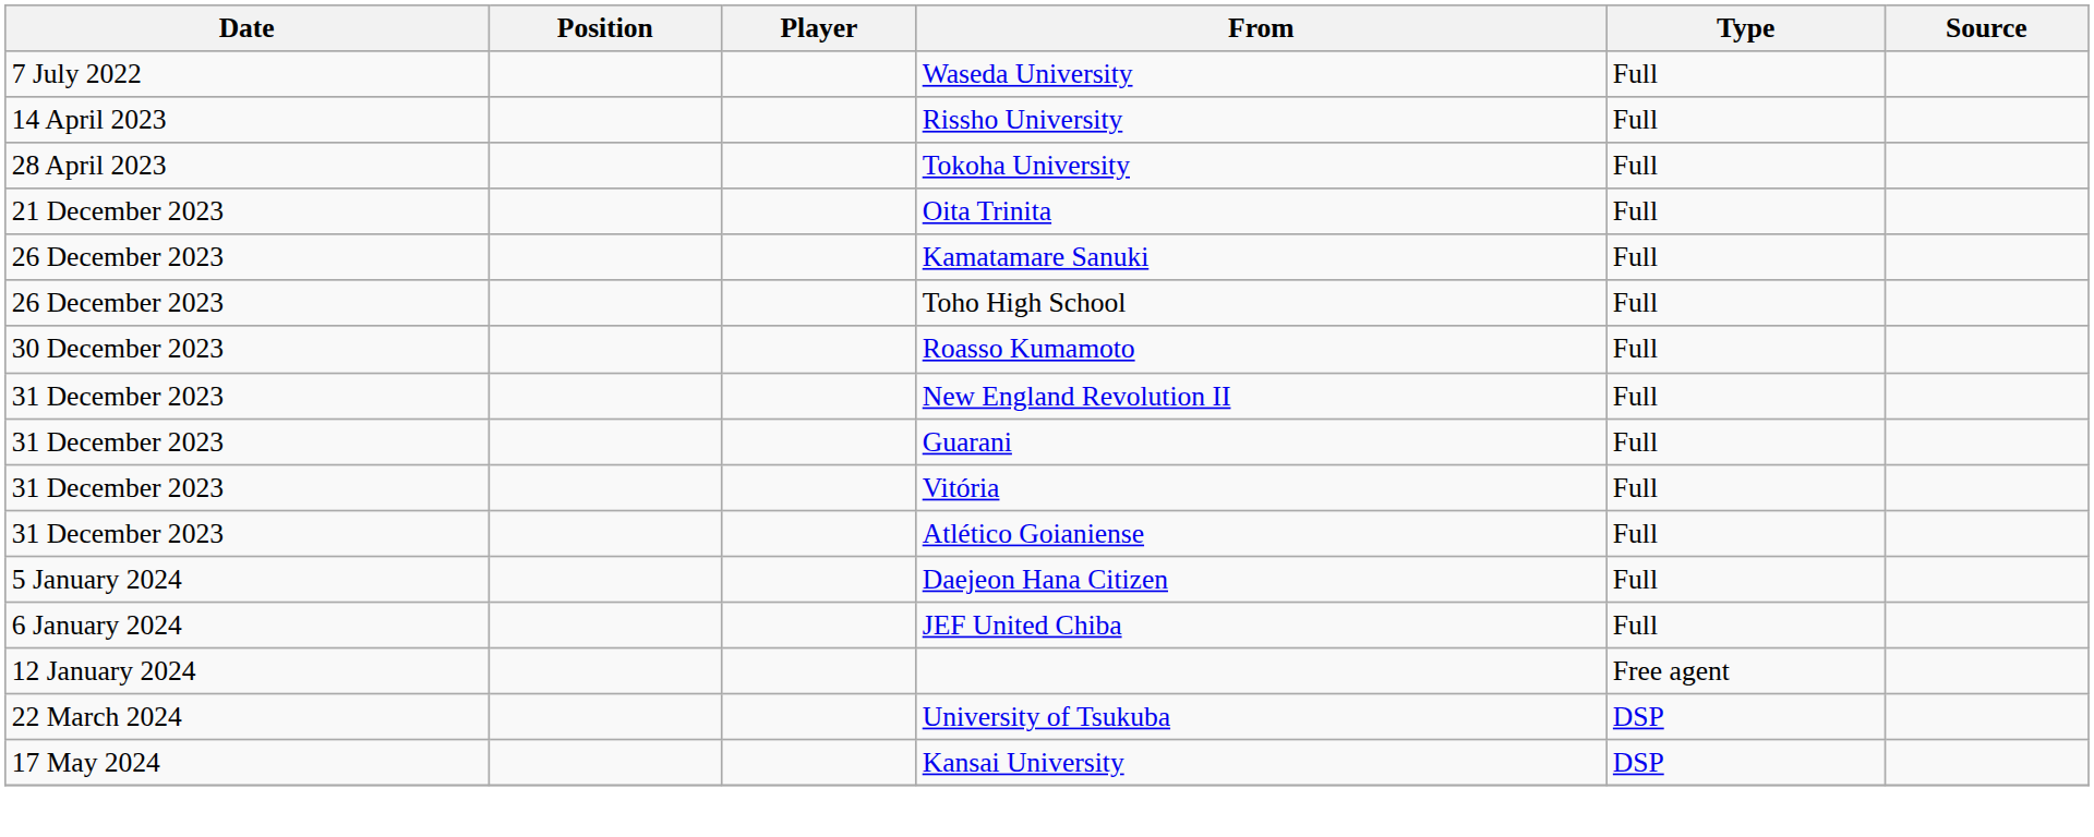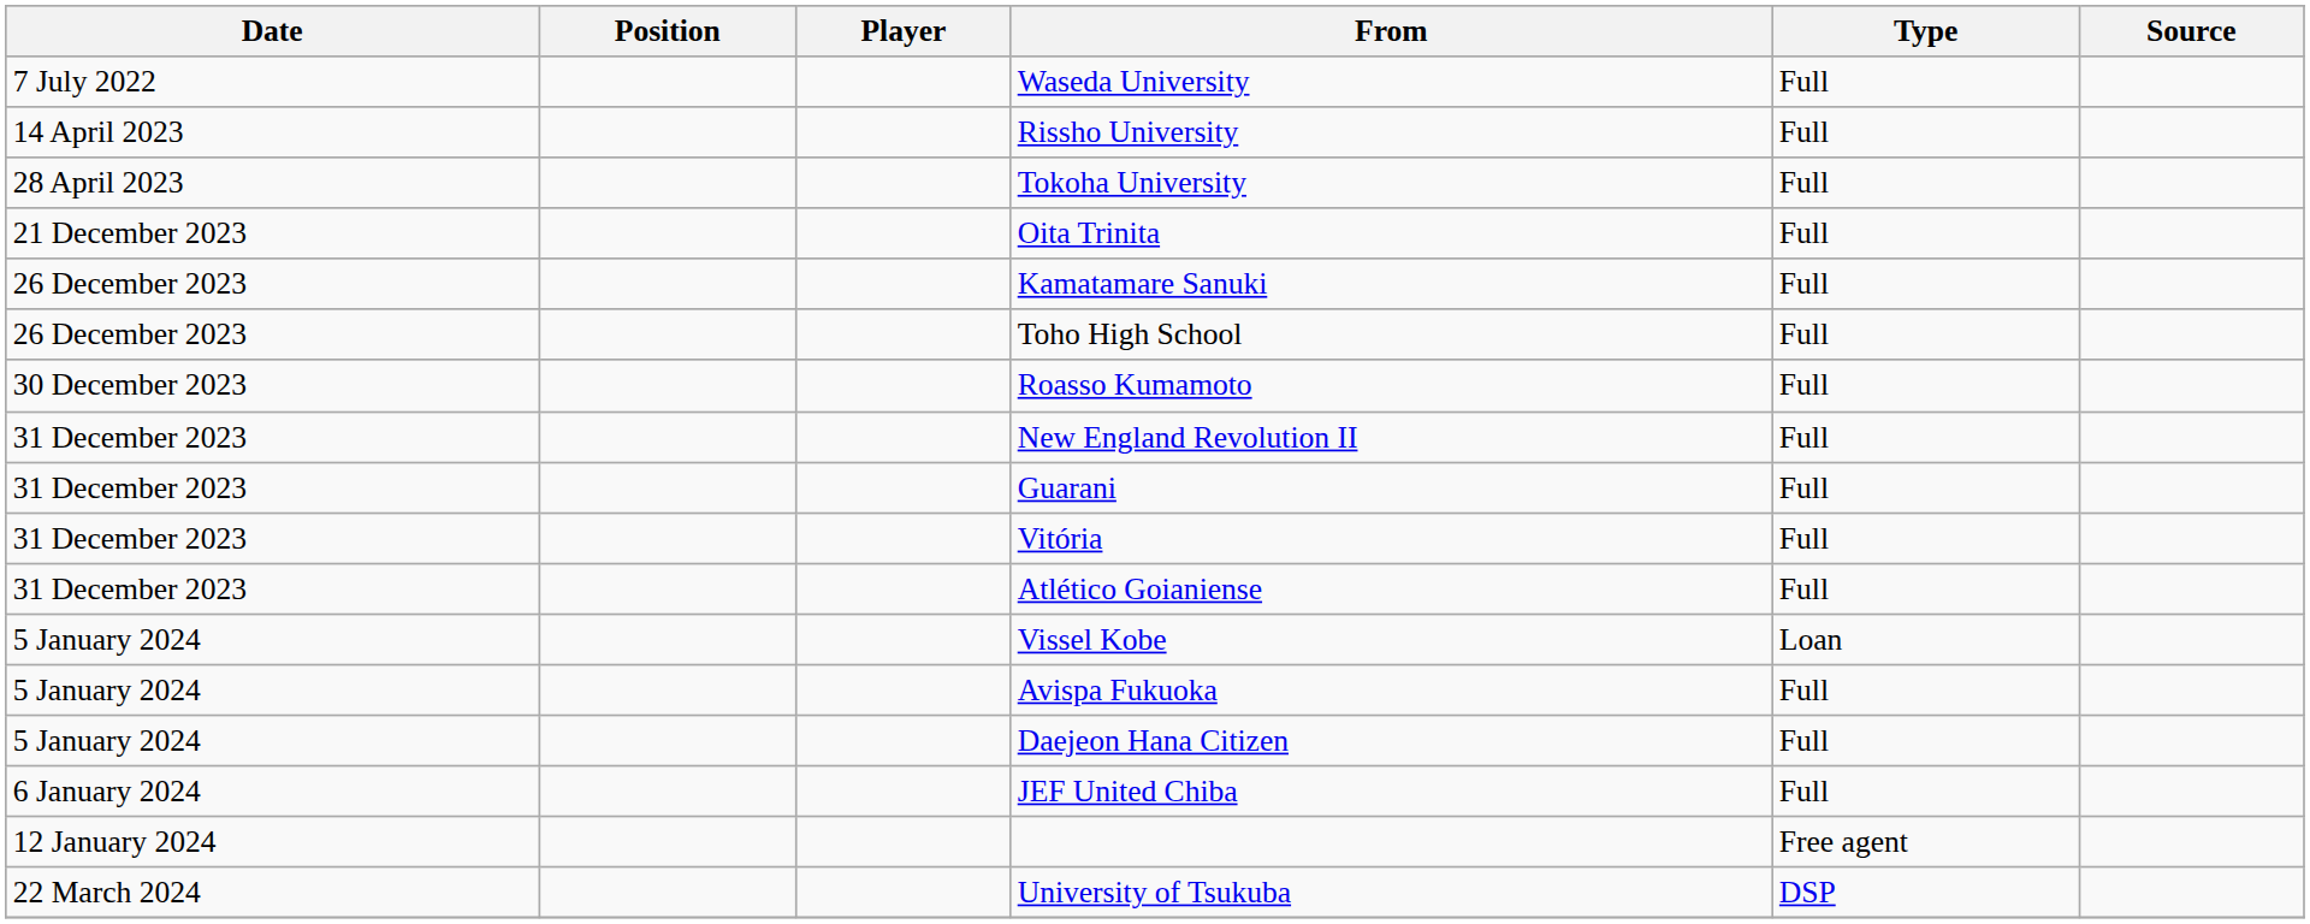 <table class="wikitable sortable" style="width:90%; text-align:center; font-size:95%; text-align:left;">
 <tr>
 <th>Date</th>
 <th>Position</th>
 <th>Player</th>
 <th>From</th>
 <th>Type</th>
 <th>Source</th>
 </tr>
 <tr>
 <td>7 July 2022</td>
 <td></td>
 <td></td>
 <td> <a href='#'>Waseda University</a></td>
 <td>Full</td>
 <td></td>
 </tr>
 <tr>
 <td>14 April 2023</td>
 <td></td>
 <td></td>
 <td> <a href='#'>Rissho University</a></td>
 <td>Full</td>
 <td></td>
 </tr>
 <tr>
 <td>28 April 2023</td>
 <td></td>
 <td></td>
 <td> <a href='#'>Tokoha University</a></td>
 <td>Full</td>
 <td></td>
 </tr>
 <tr>
 <td>21 December 2023</td>
 <td></td>
 <td></td>
 <td> <a href='#'>Oita Trinita</a></td>
 <td>Full</td>
 <td></td>
 </tr>
 <tr>
 <td>26 December 2023</td>
 <td></td>
 <td></td>
 <td> <a href='#'>Kamatamare Sanuki</a></td>
 <td>Full</td>
 <td></td>
 </tr>
 <tr>
 <td>26 December 2023</td>
 <td></td>
 <td></td>
 <td> Toho High School</td>
 <td>Full</td>
 <td></td>
 </tr>
 <tr>
 <td>30 December 2023</td>
 <td></td>
 <td></td>
 <td> <a href='#'>Roasso Kumamoto</a></td>
 <td>Full</td>
 <td></td>
 </tr>
 <tr>
 <td>31 December 2023</td>
 <td></td>
 <td></td>
 <td> <a href='#'>New England Revolution II</a></td>
 <td>Full</td>
 <td></td>
 </tr>
 <tr>
 <td>31 December 2023</td>
 <td></td>
 <td></td>
 <td> <a href='#'>Guarani</a></td>
 <td>Full</td>
 <td></td>
 </tr>
 <tr>
 <td>31 December 2023</td>
 <td></td>
 <td></td>
 <td> <a href='#'>Vitória</a></td>
 <td>Full</td>
 <td></td>
 </tr>
 <tr>
 <td>31 December 2023</td>
 <td></td>
 <td></td>
 <td> <a href='#'>Atlético Goianiense</a></td>
 <td>Full</td>
 <td></td>
 </tr>
 <tr>
 <td>5 January 2024</td>
 <td></td>
 <td></td>
+<td> <a href='#'>Vissel Kobe</a></td>
+<td>Loan</td>
+<td></td>
+</tr>
+<tr>
+<td>5 January 2024</td>
+<td></td>
+<td></td>
+<td> <a href='#'>Avispa Fukuoka</a></td>
+<td>Full</td>
+<td></td>
+</tr>
+<tr>
+<td>5 January 2024</td>
+<td></td>
+<td></td>
 <td> <a href='#'>Daejeon Hana Citizen</a></td>
 <td>Full</td>
 <td></td>
 </tr>
 <tr>
 <td>6 January 2024</td>
 <td></td>
 <td></td>
 <td> <a href='#'>JEF United Chiba</a></td>
 <td>Full</td>
 <td></td>
 </tr>
 <tr>
 <td>12 January 2024</td>
 <td></td>
 <td></td>
 <td></td>
 <td>Free agent</td>
 <td></td>
 </tr>
 <tr>
 <td>22 March 2024</td>
 <td></td>
 <td></td>
 <td> <a href='#'>University of Tsukuba</a></td>
 <td><a href='#'>DSP</a></td>
 <td></td>
 </tr>
 <tr>
-<td>17 May 2024</td>
-<td></td>
-<td></td>
-<td> <a href='#'>Kansai University</a></td>
-<td><a href='#'>DSP</a></td>
-<td></td>
-</tr>
-<tr>
 </tr>
 </table>
